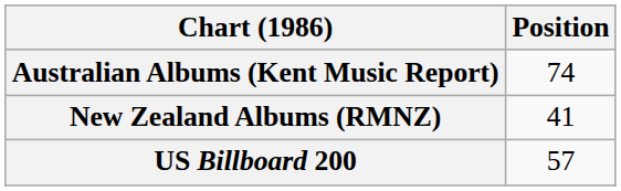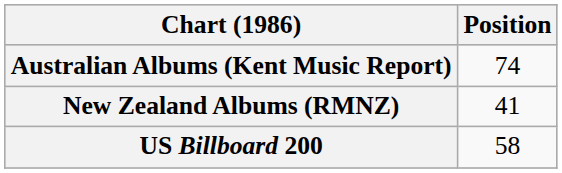 <table class="wikitable sortable plainrowheaders" style="text-align:center">
 <tr>
 <th scope="col">Chart (1986)</th>
 <th scope="col">Position</th>
 </tr>
 <tr>
 <th scope="row">Australian Albums (Kent Music Report)</th>
 <td>74</td>
 </tr>
 <tr>
 <th scope="row">New Zealand Albums (RMNZ)</th>
 <td>41</td>
 </tr>
 <tr>
 <th scope="row">US <em>Billboard</em> 200</th>
-<td>57</td>
+<td>58</td>
 </tr>
 </table>
